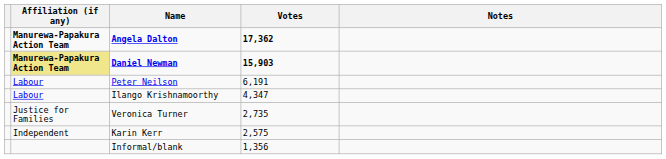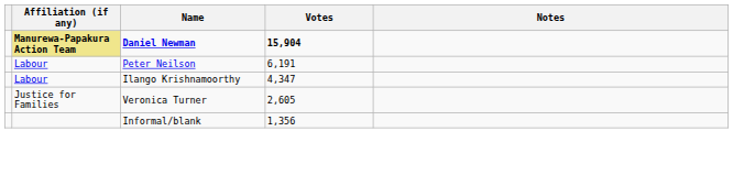 <table class="wikitable" style="width:51%;">
 <tr>
 <th style="width:1%;"></th>
 <th style="width:15%;">Affiliation (if any)</th>
 <th style="width:20%;">Name</th>
 <th style="width:15%;">Votes</th>
 <th>Notes</th>
 </tr>
 <tr>
 <td bgcolor=></td>
-<td><strong>Manurewa-Papakura Action Team</strong></td>
-<td><strong><a href='#'>Angela Dalton</a></strong></td>
-<td><strong>17,362</strong></td>
-<td></td>
-</tr>
-<tr>
-<td bgcolor=></td>
 <td style="background: khaki;"><strong>Manurewa-Papakura Action Team</strong></td>
 <td><strong><a href='#'>Daniel Newman</a></strong></td>
-<td><strong>15,903</strong></td>
+<td><strong>15,904</strong></td>
 <td></td>
 </tr>
 <tr>
 <td bgcolor=></td>
 <td><a href='#'>Labour</a></td>
 <td><a href='#'>Peter Neilson</a></td>
 <td>6,191</td>
 <td></td>
 </tr>
 <tr>
 <td bgcolor=></td>
 <td><a href='#'>Labour</a></td>
 <td>Ilango Krishnamoorthy</td>
 <td>4,347</td>
 <td></td>
 </tr>
 <tr>
 <td bgcolor=></td>
 <td>Justice for Families</td>
 <td>Veronica Turner</td>
-<td>2,735</td>
-<td></td>
-</tr>
-<tr>
-<td bgcolor=></td>
-<td>Independent</td>
-<td>Karin Kerr</td>
-<td>2,575</td>
+<td>2,605</td>
 <td></td>
 </tr>
 <tr>
 <td></td>
 <td></td>
 <td>Informal/blank</td>
 <td>1,356</td>
 <td></td>
 </tr>
 </table>
